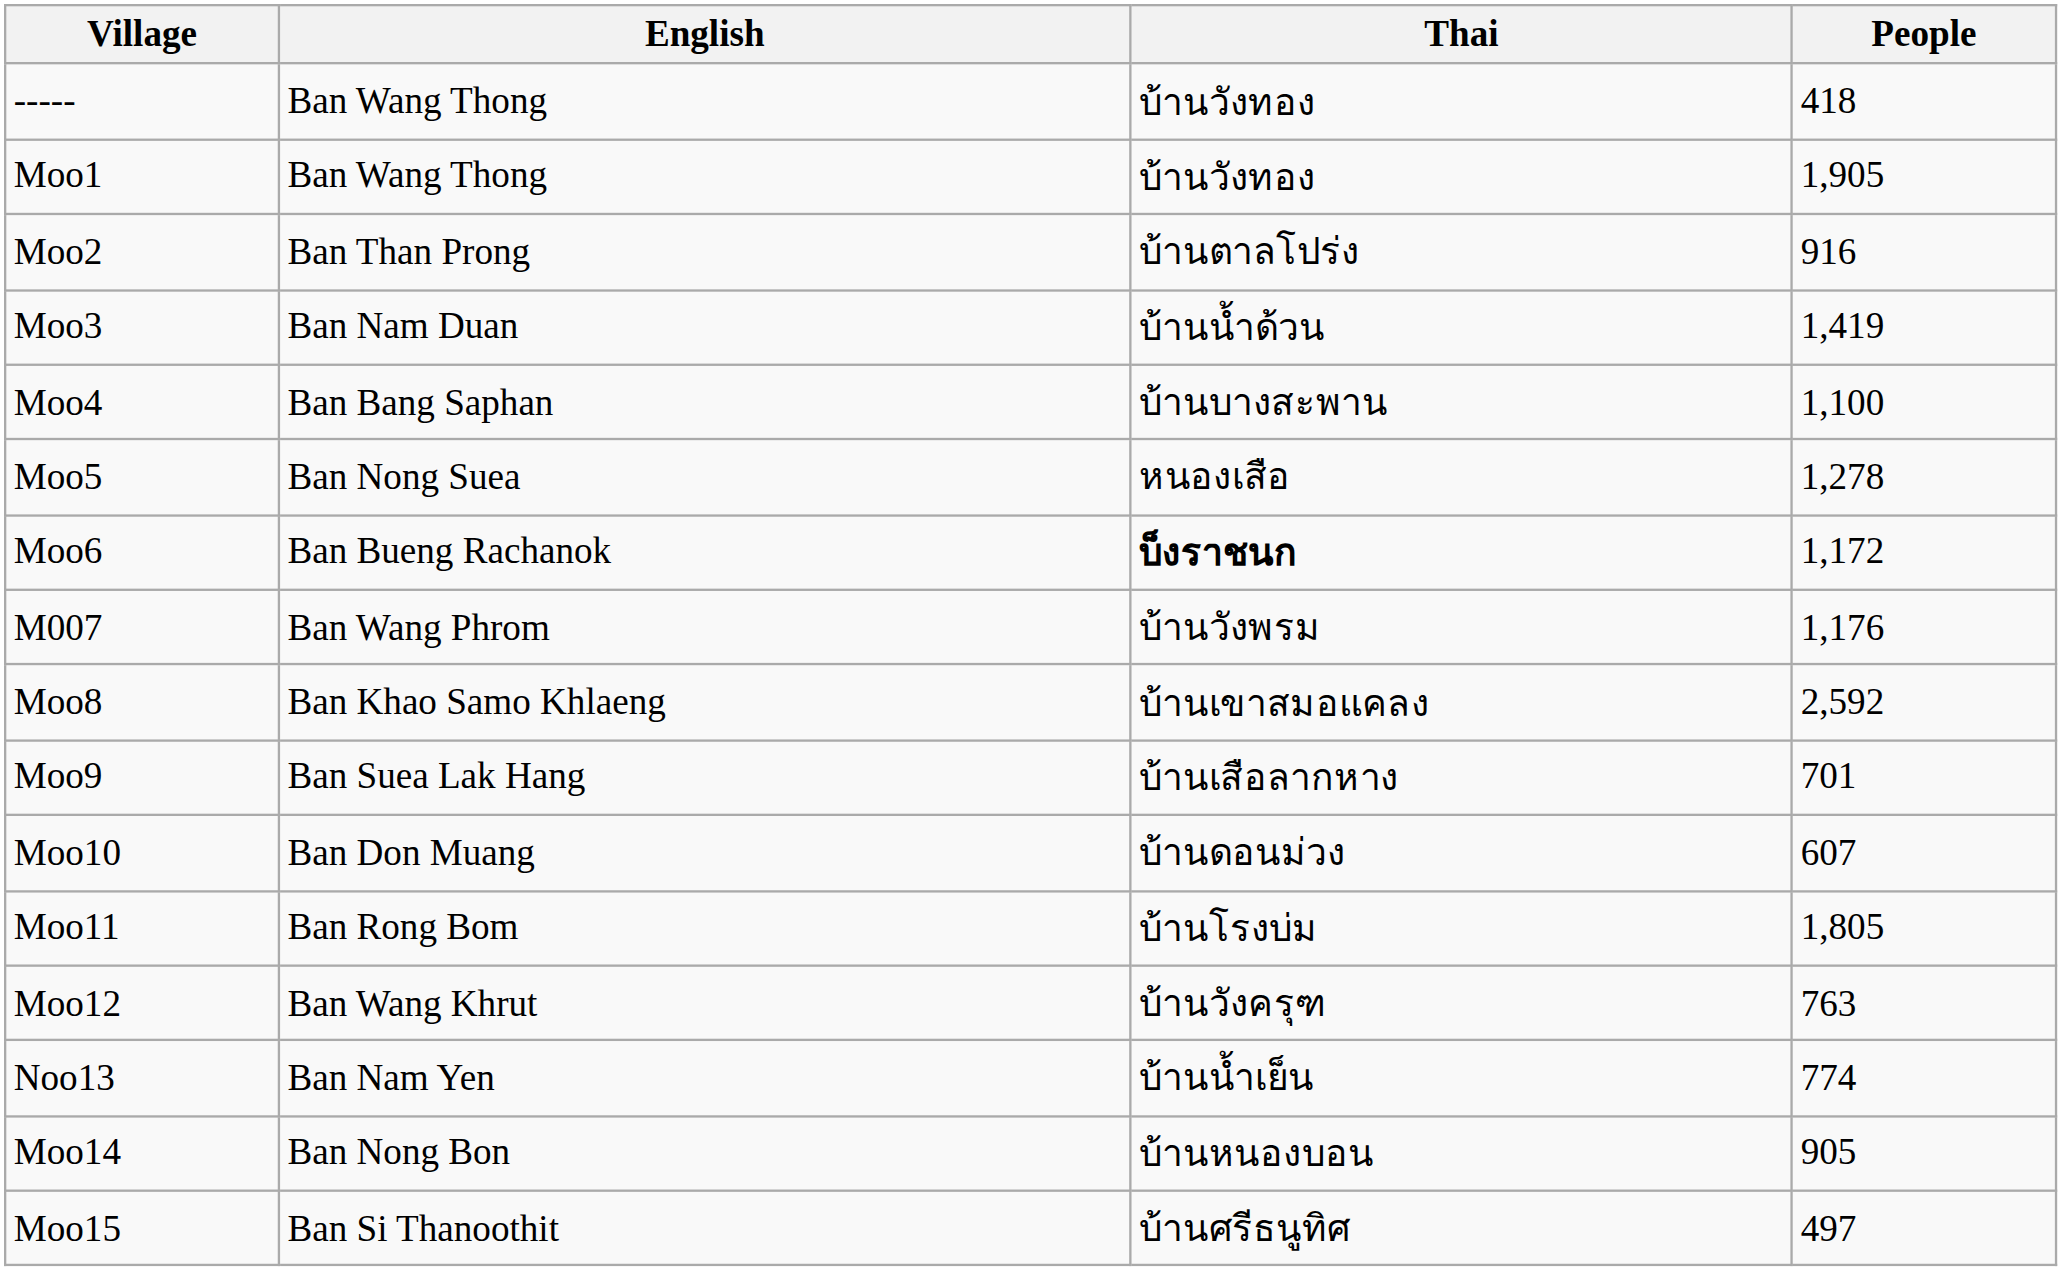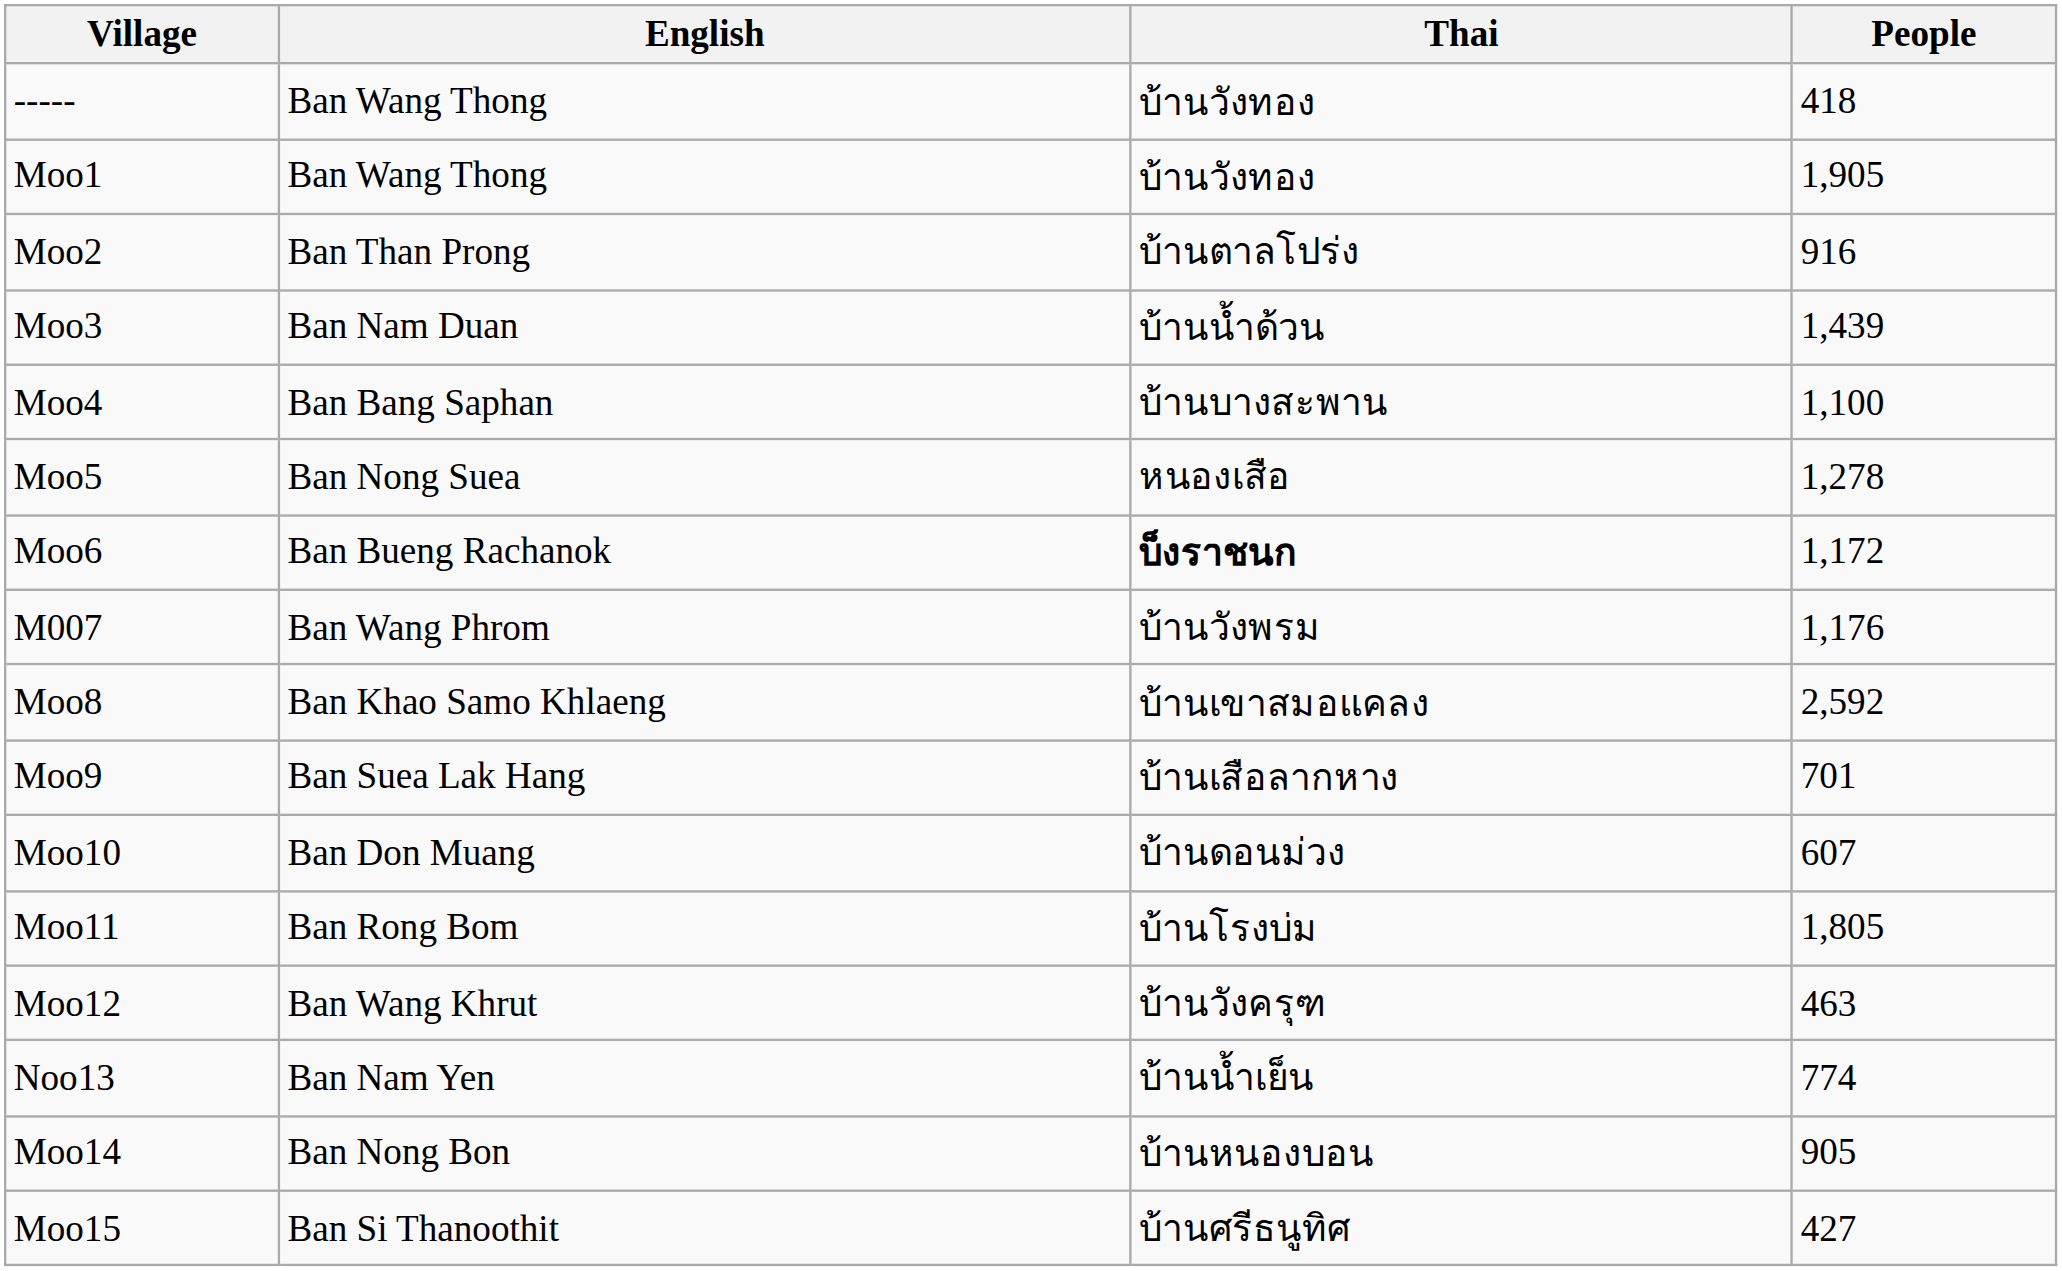 <table class="wikitable" style="width:70%;">
 <tr>
 <th>Village</th>
 <th>English</th>
 <th>Thai</th>
 <th>People</th>
 </tr>
 <tr>
 <td>-----</td>
 <td>Ban Wang Thong</td>
 <td>บ้านวังทอง</td>
 <td>418</td>
 </tr>
 <tr>
 <td>Moo1</td>
 <td>Ban Wang Thong</td>
 <td>บ้านวังทอง</td>
 <td>1,905</td>
 </tr>
 <tr>
 <td>Moo2</td>
 <td>Ban Than Prong</td>
 <td>บ้านตาลโปร่ง</td>
 <td>916</td>
 </tr>
 <tr>
 <td>Moo3</td>
 <td>Ban Nam Duan</td>
 <td>บ้านน้ำด้วน</td>
-<td>1,419</td>
+<td>1,439</td>
 </tr>
 <tr>
 <td>Moo4</td>
 <td>Ban Bang Saphan</td>
 <td>บ้านบางสะพาน</td>
 <td>1,100</td>
 </tr>
 <tr>
 <td>Moo5</td>
 <td>Ban Nong Suea</td>
 <td>หนองเสือ</td>
 <td>1,278</td>
 </tr>
 <tr>
 <td>Moo6</td>
 <td>Ban Bueng Rachanok</td>
 <td><strong>บ็งราชนก</strong></td>
 <td>1,172</td>
 </tr>
 <tr>
 <td>M007</td>
 <td>Ban Wang Phrom</td>
 <td>บ้านวังพรม</td>
 <td>1,176</td>
 </tr>
 <tr>
 <td>Moo8</td>
 <td>Ban Khao Samo Khlaeng</td>
 <td>บ้านเขาสมอแคลง</td>
 <td>2,592</td>
 </tr>
 <tr>
 <td>Moo9</td>
 <td>Ban Suea Lak Hang</td>
 <td>บ้านเสือลากหาง</td>
 <td>701</td>
 </tr>
 <tr>
 <td>Moo10</td>
 <td>Ban Don Muang</td>
 <td>บ้านดอนม่วง</td>
 <td>607</td>
 </tr>
 <tr>
 <td>Moo11</td>
 <td>Ban Rong Bom</td>
 <td>บ้านโรงบ่ม</td>
 <td>1,805</td>
 </tr>
 <tr>
 <td>Moo12</td>
 <td>Ban Wang Khrut</td>
 <td>บ้านวังครุฑ</td>
-<td>763</td>
+<td>463</td>
 </tr>
 <tr>
 <td>Noo13</td>
 <td>Ban Nam Yen</td>
 <td>บ้านน้ำเย็น</td>
 <td>774</td>
 </tr>
 <tr>
 <td>Moo14</td>
 <td>Ban Nong Bon</td>
 <td>บ้านหนองบอน</td>
 <td>905</td>
 </tr>
 <tr>
 <td>Moo15</td>
 <td>Ban Si Thanoothit</td>
 <td>บ้านศรีธนูทิศ</td>
-<td>497</td>
+<td>427</td>
 </tr>
 </table>
